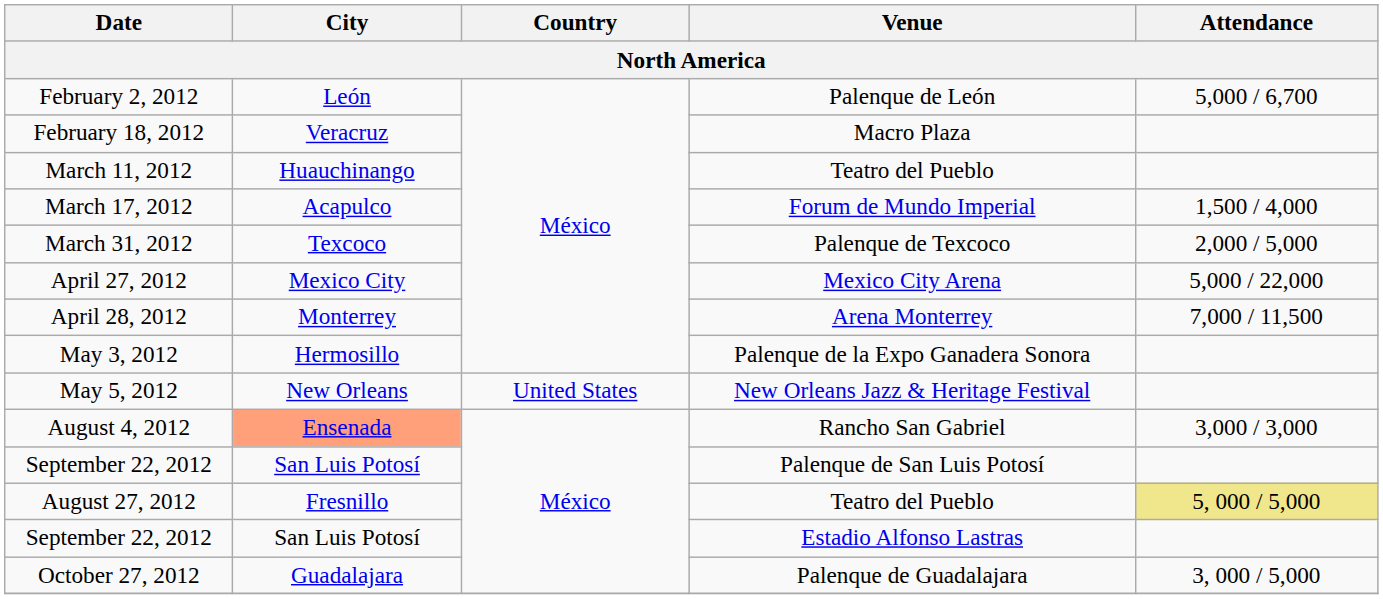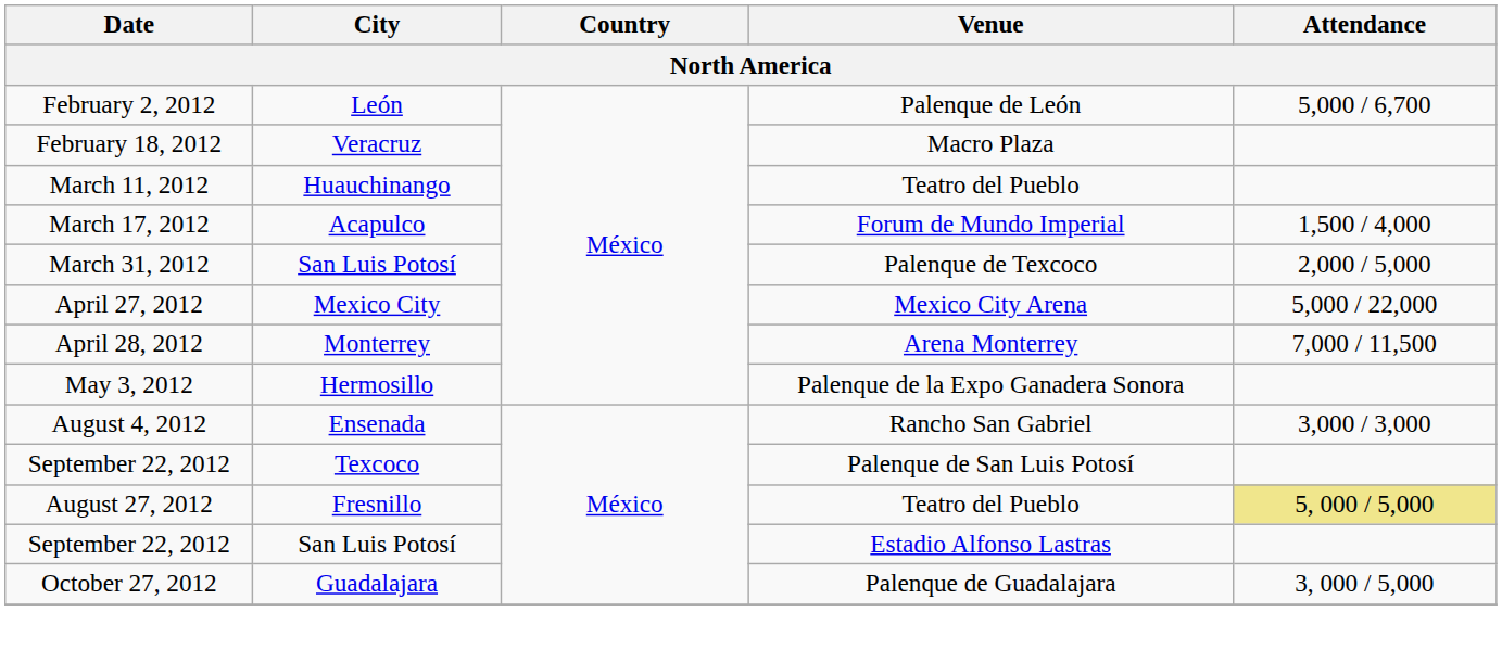 <table class="wikitable" style="text-align:center;">
 <tr>
 <th width="150">Date</th>
 <th width="150">City</th>
 <th width="150">Country</th>
 <th width="300">Venue</th>
 <th scope="col" style="width:10em;">Attendance</th>
 </tr>
 <tr>
 <th colspan="5">North America</th>
 </tr>
 <tr>
 <td>February 2, 2012</td>
 <td><a href='#'>León</a></td>
 <td rowspan="8"><a href='#'>México</a></td>
 <td>Palenque de León</td>
 <td>5,000 / 6,700</td>
 </tr>
 <tr>
 <td>February 18, 2012</td>
 <td><a href='#'>Veracruz</a></td>
 <td>Macro Plaza</td>
 <td></td>
 </tr>
 <tr>
 <td>March 11, 2012</td>
 <td><a href='#'>Huauchinango</a></td>
 <td>Teatro del Pueblo</td>
 <td></td>
 </tr>
 <tr>
 <td>March 17, 2012</td>
 <td><a href='#'>Acapulco</a></td>
 <td><a href='#'>Forum de Mundo Imperial</a></td>
 <td>1,500 / 4,000</td>
 </tr>
 <tr>
 <td>March 31, 2012</td>
-<td><a href='#'>Texcoco</a></td>
+<td><a href='#'>San Luis Potosí</a></td>
 <td>Palenque de Texcoco</td>
 <td>2,000 / 5,000</td>
 </tr>
 <tr>
 <td>April 27, 2012</td>
 <td><a href='#'>Mexico City</a></td>
 <td><a href='#'>Mexico City Arena</a></td>
 <td>5,000 / 22,000</td>
 </tr>
 <tr>
 <td>April 28, 2012</td>
 <td><a href='#'>Monterrey</a></td>
 <td><a href='#'>Arena Monterrey</a></td>
 <td>7,000 / 11,500</td>
 </tr>
 <tr>
 <td>May 3, 2012</td>
 <td><a href='#'>Hermosillo</a></td>
 <td>Palenque de la Expo Ganadera Sonora</td>
 <td></td>
 </tr>
 <tr>
-<td>May 5, 2012</td>
-<td><a href='#'>New Orleans</a></td>
-<td><a href='#'>United States</a></td>
-<td><a href='#'>New Orleans Jazz & Heritage Festival</a></td>
-<td></td>
-</tr>
-<tr>
 <td>August 4, 2012</td>
-<td style="background: lightsalmon;"><a href='#'>Ensenada</a></td>
+<td><a href='#'>Ensenada</a></td>
 <td rowspan="5"><a href='#'>México</a></td>
 <td>Rancho San Gabriel</td>
 <td>3,000 / 3,000</td>
 </tr>
 <tr>
 <td>September 22, 2012</td>
-<td><a href='#'>San Luis Potosí</a></td>
+<td><a href='#'>Texcoco</a></td>
 <td>Palenque de San Luis Potosí</td>
 <td></td>
 </tr>
 <tr>
 <td>August 27, 2012</td>
 <td><a href='#'>Fresnillo</a></td>
 <td>Teatro del Pueblo</td>
 <td style="background: khaki;">5, 000 / 5,000</td>
 </tr>
 <tr>
 <td>September 22, 2012</td>
 <td>San Luis Potosí</td>
 <td><a href='#'>Estadio Alfonso Lastras</a></td>
 <td></td>
 </tr>
 <tr>
 <td>October 27, 2012</td>
 <td><a href='#'>Guadalajara</a></td>
 <td>Palenque de Guadalajara</td>
 <td>3, 000 / 5,000</td>
 </tr>
 <tr>
 </tr>
 </table>
